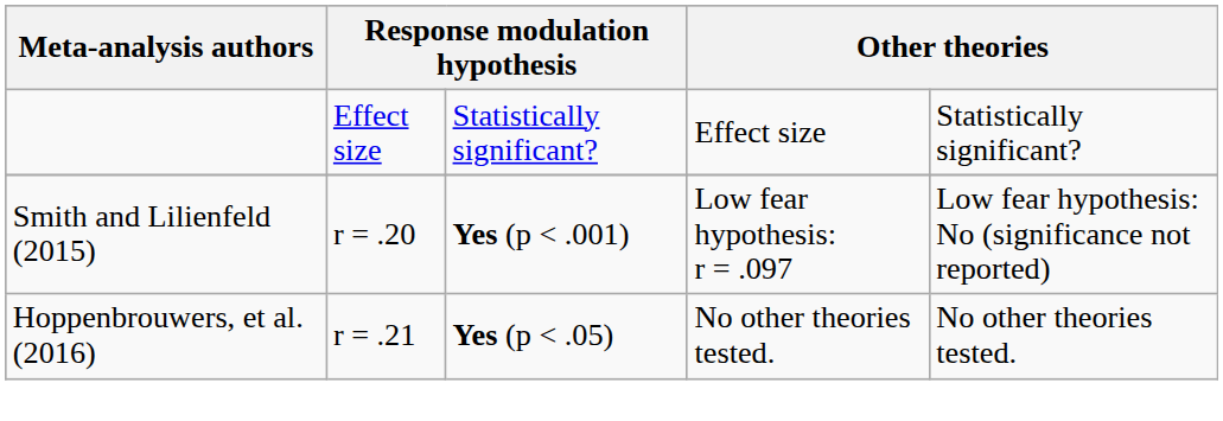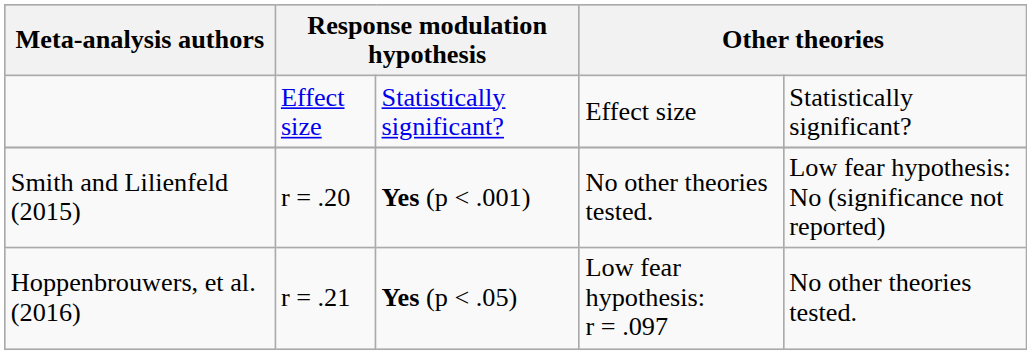 <table class="sortable wikitable" style="margin-left: auto; margin-right: auto; border: none;">
 <tr>
 <th rowspan=1>Meta-analysis authors</th>
 <th colspan=2>Response modulation hypothesis</th>
 <th colspan=2>Other theories</th>
 </tr>
 <tr>
 <td></td>
 <td><a href='#'>Effect size</a></td>
 <td><a href='#'>Statistically significant?</a></td>
 <td>Effect size</td>
 <td>Statistically significant?</td>
 </tr>
 <tr>
 </tr>
 <tr>
 <td>Smith and Lilienfeld (2015)</td>
 <td>r = .20</td>
 <td><strong>Yes</strong> (p < .001)</td>
-<td>Low fear hypothesis: <br> r = .097</td>
+<td>No other theories tested.</td>
 <td>Low fear hypothesis: <br>No (significance not reported)</td>
 </tr>
 <tr>
 <td>Hoppenbrouwers, et al. (2016)</td>
 <td>r = .21</td>
 <td><strong>Yes</strong> (p < .05)</td>
-<td>No other theories tested.</td>
+<td>Low fear hypothesis: <br> r = .097</td>
 <td>No other theories tested.</td>
 </tr>
 </table>
